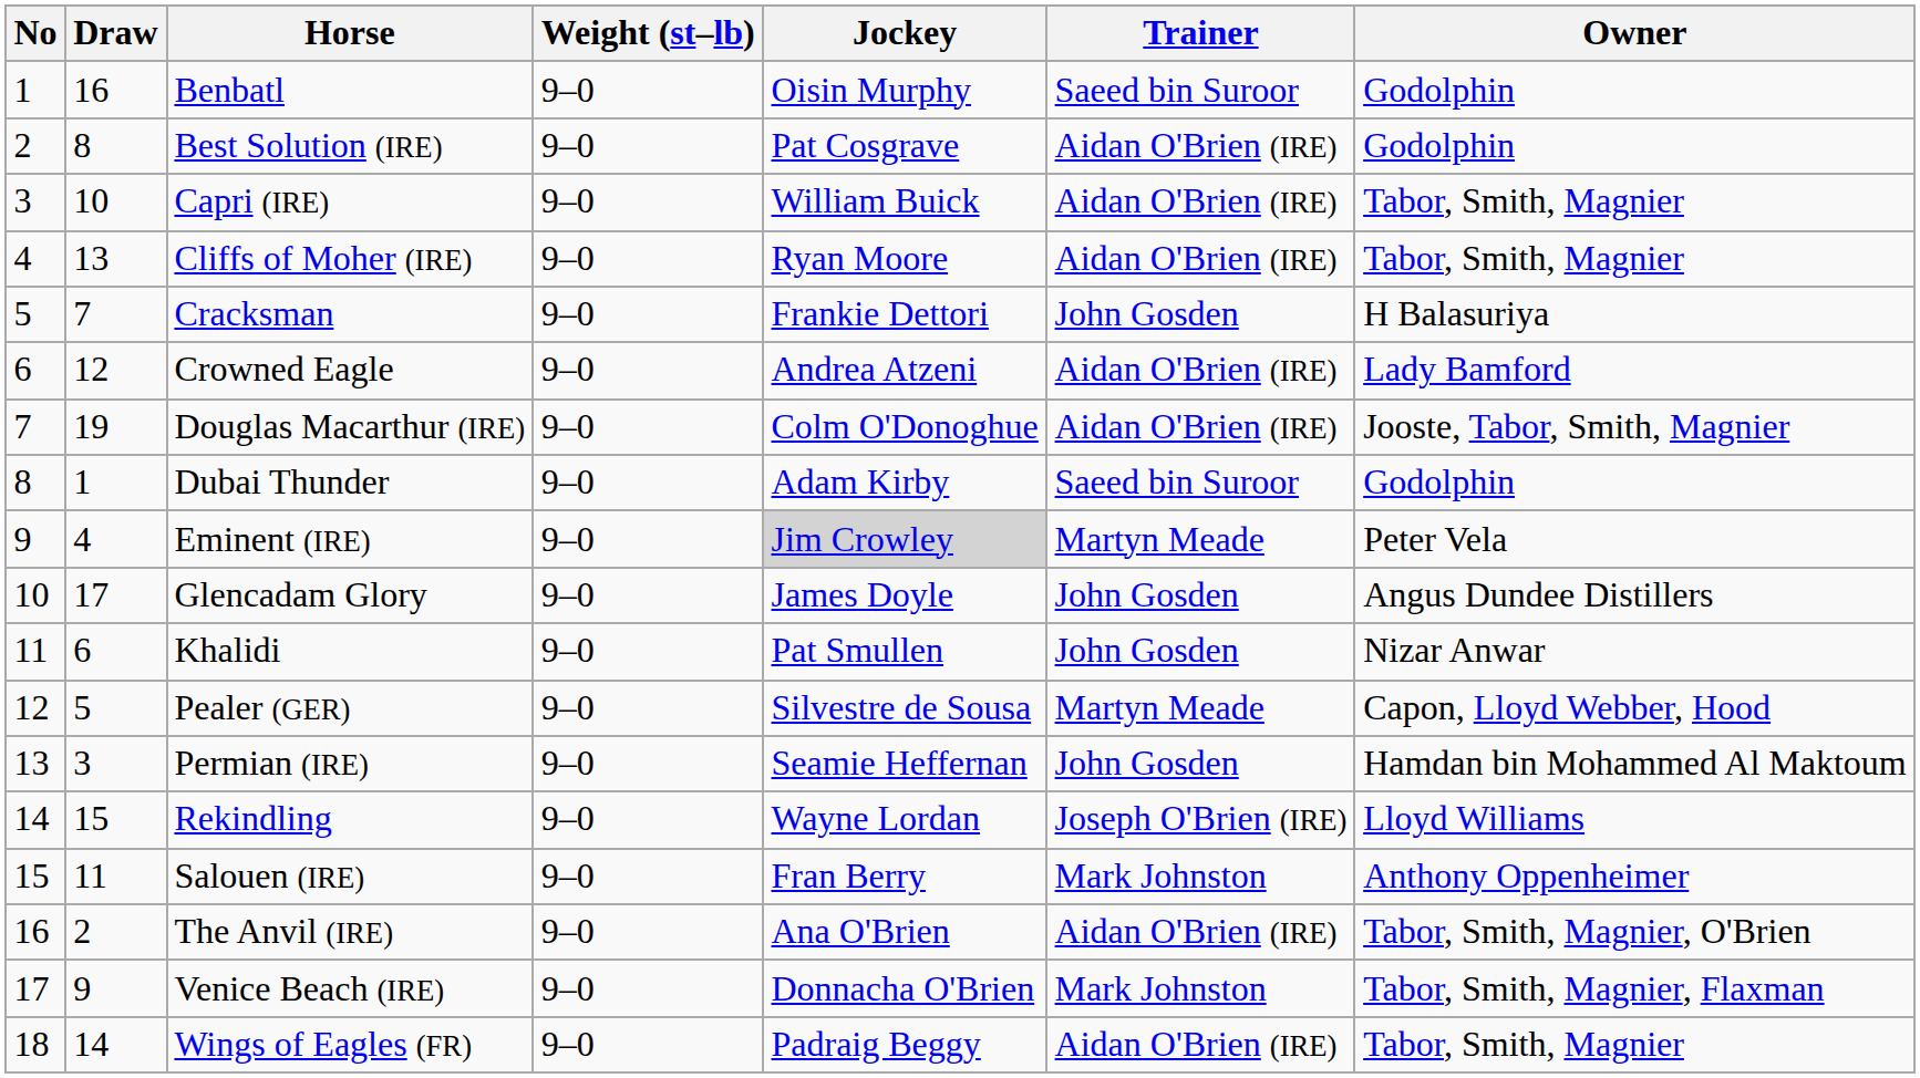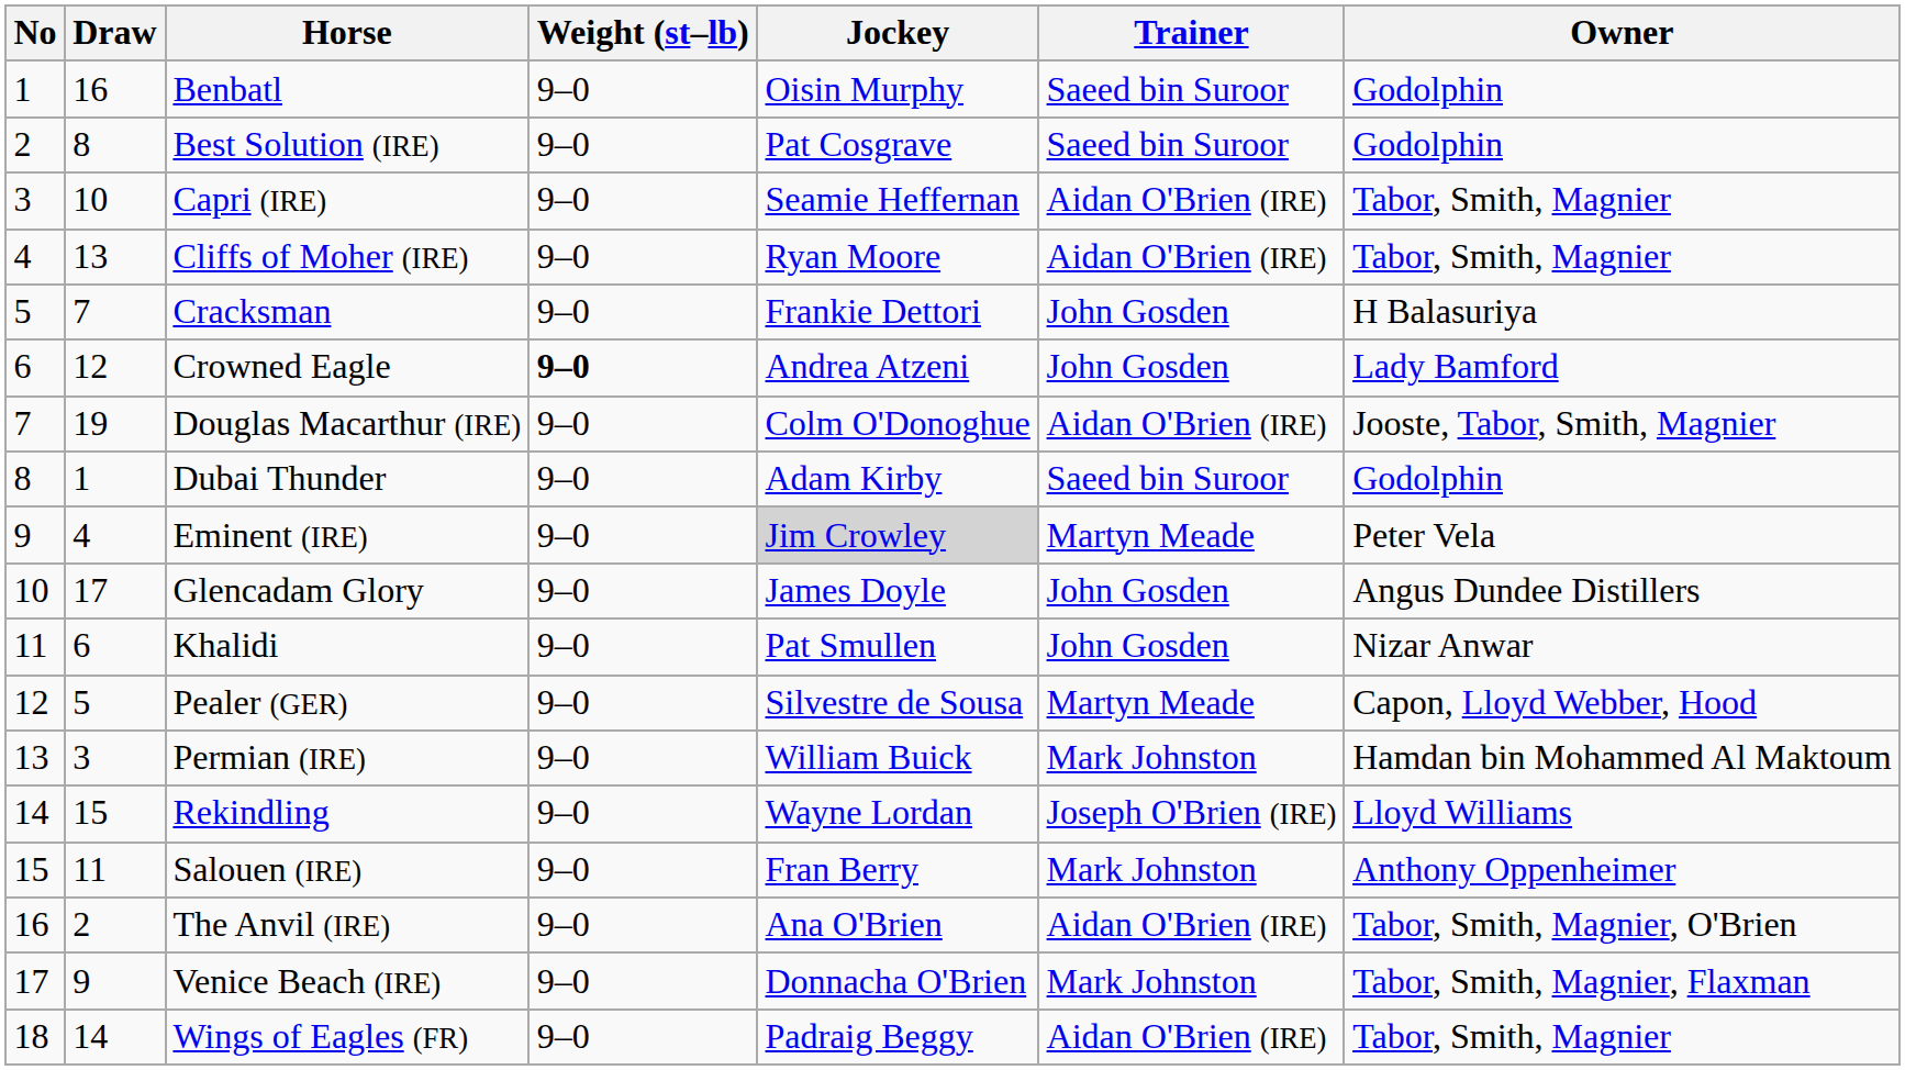 <table class="wikitable sortable">
 <tr>
 <th><strong>No</strong></th>
 <th><strong>Draw</strong></th>
 <th><strong>Horse</strong></th>
 <th><strong>Weight (<a href='#'>st</a>–<a href='#'>lb</a>)</strong></th>
 <th><strong>Jockey</strong></th>
 <th><strong><a href='#'>Trainer</a></strong></th>
 <th><strong>Owner</strong></th>
 </tr>
 <tr>
 <td>1</td>
 <td>16</td>
 <td><a href='#'>Benbatl</a></td>
 <td>9–0</td>
 <td><a href='#'>Oisin Murphy</a></td>
 <td><a href='#'>Saeed bin Suroor</a></td>
 <td><a href='#'>Godolphin</a></td>
 </tr>
 <tr>
 <td>2</td>
 <td>8</td>
 <td><a href='#'>Best Solution</a> <small>(IRE)</small></td>
 <td>9–0</td>
 <td><a href='#'>Pat Cosgrave</a></td>
-<td><a href='#'>Aidan O'Brien</a> <small>(IRE)</small></td>
+<td><a href='#'>Saeed bin Suroor</a></td>
 <td><a href='#'>Godolphin</a></td>
 </tr>
 <tr>
 <td>3</td>
 <td>10</td>
 <td><a href='#'>Capri</a> <small>(IRE)</small></td>
 <td>9–0</td>
-<td><a href='#'>William Buick</a></td>
+<td><a href='#'>Seamie Heffernan</a></td>
 <td><a href='#'>Aidan O'Brien</a> <small>(IRE)</small></td>
 <td><a href='#'>Tabor</a>, Smith, <a href='#'>Magnier</a></td>
 </tr>
 <tr>
 <td>4</td>
 <td>13</td>
 <td><a href='#'>Cliffs of Moher</a> <small>(IRE)</small></td>
 <td>9–0</td>
 <td><a href='#'>Ryan Moore</a></td>
 <td><a href='#'>Aidan O'Brien</a> <small>(IRE)</small></td>
 <td><a href='#'>Tabor</a>, Smith, <a href='#'>Magnier</a></td>
 </tr>
 <tr>
 <td>5</td>
 <td>7</td>
 <td><a href='#'>Cracksman</a></td>
 <td>9–0</td>
 <td><a href='#'>Frankie Dettori</a></td>
 <td><a href='#'>John Gosden</a></td>
 <td>H Balasuriya</td>
 </tr>
 <tr>
 <td>6</td>
 <td>12</td>
 <td>Crowned Eagle</td>
-<td>9–0</td>
+<td><strong>9–0</strong></td>
 <td><a href='#'>Andrea Atzeni</a></td>
-<td><a href='#'>Aidan O'Brien</a> <small>(IRE)</small></td>
+<td><a href='#'>John Gosden</a></td>
 <td><a href='#'>Lady Bamford</a></td>
 </tr>
 <tr>
 <td>7</td>
 <td>19</td>
 <td>Douglas Macarthur <small>(IRE)</small></td>
 <td>9–0</td>
 <td><a href='#'>Colm O'Donoghue</a></td>
 <td><a href='#'>Aidan O'Brien</a> <small>(IRE)</small></td>
 <td>Jooste, <a href='#'>Tabor</a>, Smith, <a href='#'>Magnier</a></td>
 </tr>
 <tr>
 <td>8</td>
 <td>1</td>
 <td>Dubai Thunder</td>
 <td>9–0</td>
 <td><a href='#'>Adam Kirby</a></td>
 <td><a href='#'>Saeed bin Suroor</a></td>
 <td><a href='#'>Godolphin</a></td>
 </tr>
 <tr>
 <td>9</td>
 <td>4</td>
 <td>Eminent <small>(IRE)</small></td>
 <td>9–0</td>
 <td style="background: lightgrey;"><a href='#'>Jim Crowley</a></td>
 <td><a href='#'>Martyn Meade</a></td>
 <td>Peter Vela</td>
 </tr>
 <tr>
 <td>10</td>
 <td>17</td>
 <td>Glencadam Glory</td>
 <td>9–0</td>
 <td><a href='#'>James Doyle</a></td>
 <td><a href='#'>John Gosden</a></td>
 <td>Angus Dundee Distillers</td>
 </tr>
 <tr>
 <td>11</td>
 <td>6</td>
 <td>Khalidi</td>
 <td>9–0</td>
 <td><a href='#'>Pat Smullen</a></td>
 <td><a href='#'>John Gosden</a></td>
 <td>Nizar Anwar</td>
 </tr>
 <tr>
 <td>12</td>
 <td>5</td>
 <td>Pealer <small>(GER)</small></td>
 <td>9–0</td>
 <td><a href='#'>Silvestre de Sousa</a></td>
 <td><a href='#'>Martyn Meade</a></td>
 <td>Capon, <a href='#'>Lloyd Webber</a>, <a href='#'>Hood</a></td>
 </tr>
 <tr>
 <td>13</td>
 <td>3</td>
 <td>Permian <small>(IRE)</small></td>
 <td>9–0</td>
-<td><a href='#'>Seamie Heffernan</a></td>
-<td><a href='#'>John Gosden</a></td>
+<td><a href='#'>William Buick</a></td>
+<td><a href='#'>Mark Johnston</a></td>
 <td>Hamdan bin Mohammed Al Maktoum</td>
 </tr>
 <tr>
 <td>14</td>
 <td>15</td>
 <td><a href='#'>Rekindling</a></td>
 <td>9–0</td>
 <td><a href='#'>Wayne Lordan</a></td>
 <td><a href='#'>Joseph O'Brien</a> <small>(IRE)</small></td>
 <td><a href='#'>Lloyd Williams</a></td>
 </tr>
 <tr>
 <td>15</td>
 <td>11</td>
 <td>Salouen <small>(IRE)</small></td>
 <td>9–0</td>
 <td><a href='#'>Fran Berry</a></td>
 <td><a href='#'>Mark Johnston</a></td>
 <td><a href='#'>Anthony Oppenheimer</a></td>
 </tr>
 <tr>
 <td>16</td>
 <td>2</td>
 <td>The Anvil <small>(IRE)</small></td>
 <td>9–0</td>
 <td><a href='#'>Ana O'Brien</a></td>
 <td><a href='#'>Aidan O'Brien</a> <small>(IRE)</small></td>
 <td><a href='#'>Tabor</a>, Smith, <a href='#'>Magnier</a>, O'Brien</td>
 </tr>
 <tr>
 <td>17</td>
 <td>9</td>
 <td>Venice Beach <small>(IRE)</small></td>
 <td>9–0</td>
 <td><a href='#'>Donnacha O'Brien</a></td>
 <td><a href='#'>Mark Johnston</a></td>
 <td><a href='#'>Tabor</a>, Smith, <a href='#'>Magnier</a>, <a href='#'>Flaxman</a></td>
 </tr>
 <tr>
 <td>18</td>
 <td>14</td>
 <td><a href='#'>Wings of Eagles</a> <small>(FR)</small></td>
 <td>9–0</td>
 <td><a href='#'>Padraig Beggy</a></td>
 <td><a href='#'>Aidan O'Brien</a> <small>(IRE)</small></td>
 <td><a href='#'>Tabor</a>, Smith, <a href='#'>Magnier</a></td>
 </tr>
 </table>
